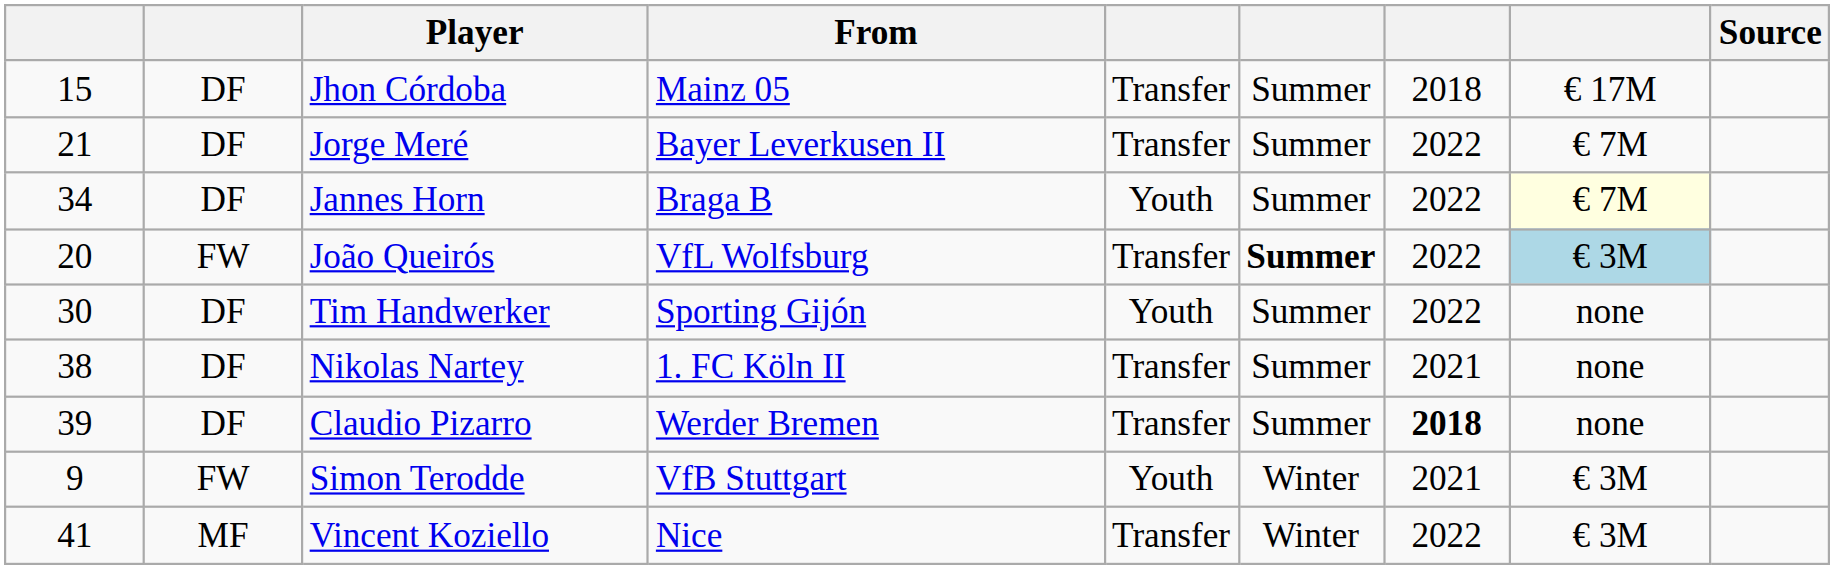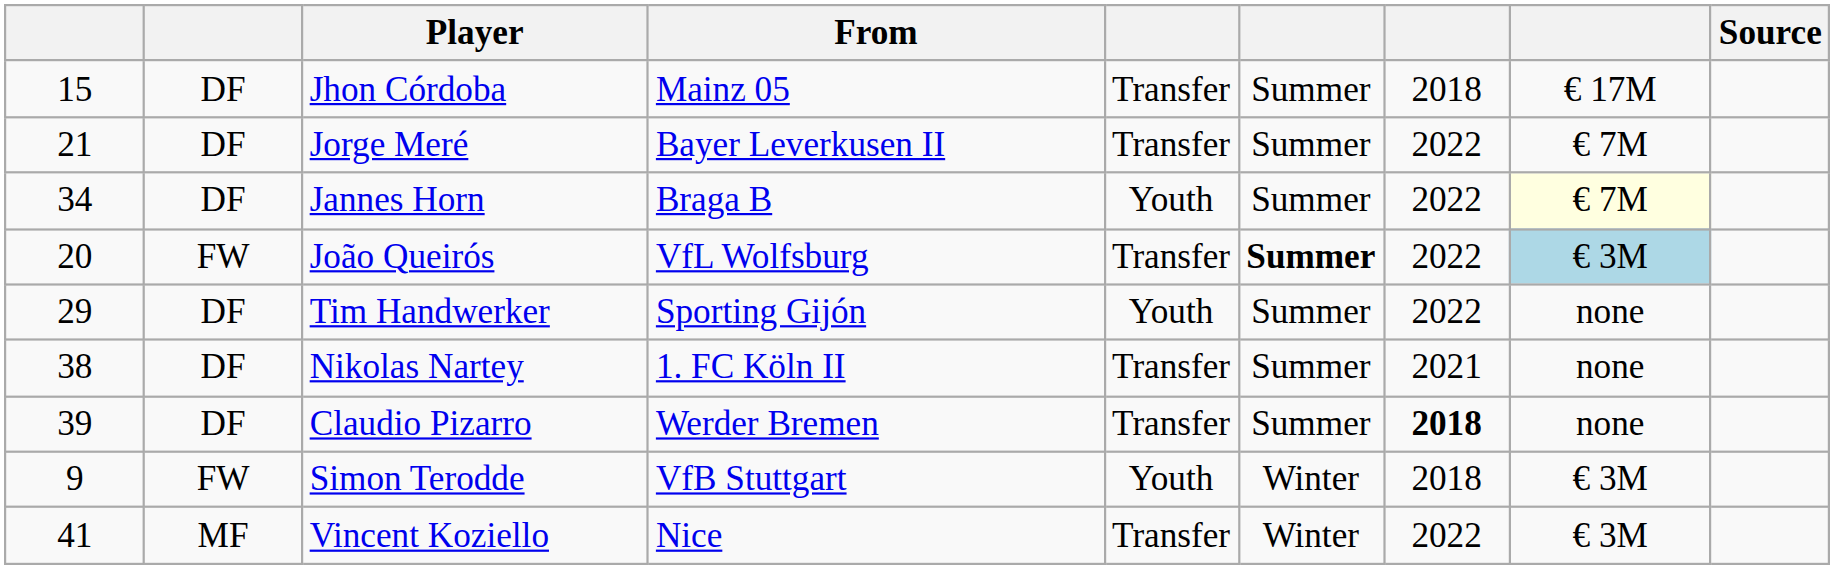 <table class="wikitable" style="text-align:center;">
 <tr>
 <th style="width:56px;"></th>
 <th style="width:64px;"></th>
 <th style="width:150px;">Player</th>
 <th style="width:200px;">From</th>
 <th></th>
 <th></th>
 <th style="width:50px;"></th>
 <th style="width:84px;"></th>
 <th>Source</th>
 </tr>
 <tr>
 <td>15</td>
 <td>DF</td>
 <td align="left"> <a href='#'>Jhon Córdoba</a></td>
 <td style="text-align:left"> <a href='#'>Mainz 05</a></td>
 <td>Transfer</td>
 <td>Summer</td>
 <td>2018</td>
 <td>€ 17M</td>
 <td></td>
 </tr>
 <tr>
 <td>21</td>
 <td>DF</td>
 <td align="left"> <a href='#'>Jorge Meré</a></td>
 <td style="text-align:left"> <a href='#'>Bayer Leverkusen II</a></td>
 <td>Transfer</td>
 <td>Summer</td>
 <td>2022</td>
 <td>€ 7M</td>
 <td></td>
 </tr>
 <tr>
 <td>34</td>
 <td>DF</td>
 <td align="left"> <a href='#'>Jannes Horn</a></td>
 <td style="text-align:left"> <a href='#'>Braga B</a></td>
 <td>Youth</td>
 <td>Summer</td>
 <td>2022</td>
 <td style="background: lightyellow;">€ 7M</td>
 <td></td>
 </tr>
 <tr>
 <td>20</td>
 <td>FW</td>
 <td align="left"> <a href='#'>João Queirós</a></td>
 <td style="text-align:left"> <a href='#'>VfL Wolfsburg</a></td>
 <td>Transfer</td>
 <td><strong>Summer</strong></td>
 <td>2022</td>
 <td style="background: lightblue;">€ 3M</td>
 <td></td>
 </tr>
 <tr>
-<td>30</td>
+<td>29</td>
 <td>DF</td>
 <td align="left"> <a href='#'>Tim Handwerker</a></td>
 <td style="text-align:left"> <a href='#'>Sporting Gijón</a></td>
 <td>Youth</td>
 <td>Summer</td>
 <td>2022</td>
 <td>none</td>
 <td></td>
 </tr>
 <tr>
 <td>38</td>
 <td>DF</td>
 <td align="left"> <a href='#'>Nikolas Nartey</a></td>
 <td style="text-align:left"> <a href='#'>1. FC Köln II</a></td>
 <td>Transfer</td>
 <td>Summer</td>
 <td>2021</td>
 <td>none</td>
 <td></td>
 </tr>
 <tr>
 <td>39</td>
 <td>DF</td>
 <td align="left"> <a href='#'>Claudio Pizarro</a></td>
 <td style="text-align:left"> <a href='#'>Werder Bremen</a></td>
 <td>Transfer</td>
 <td>Summer</td>
 <td><strong>2018</strong></td>
 <td>none</td>
 <td></td>
 </tr>
 <tr>
 <td>9</td>
 <td>FW</td>
 <td align="left"> <a href='#'>Simon Terodde</a></td>
 <td style="text-align:left"> <a href='#'>VfB Stuttgart</a></td>
 <td>Youth</td>
 <td>Winter</td>
-<td>2021</td>
+<td>2018</td>
 <td>€ 3M</td>
 <td></td>
 </tr>
 <tr>
 <td>41</td>
 <td>MF</td>
 <td align="left"> <a href='#'>Vincent Koziello</a></td>
 <td style="text-align:left"> <a href='#'>Nice</a></td>
 <td>Transfer</td>
 <td>Winter</td>
 <td>2022</td>
 <td>€ 3M</td>
 <td></td>
 </tr>
 </table>
